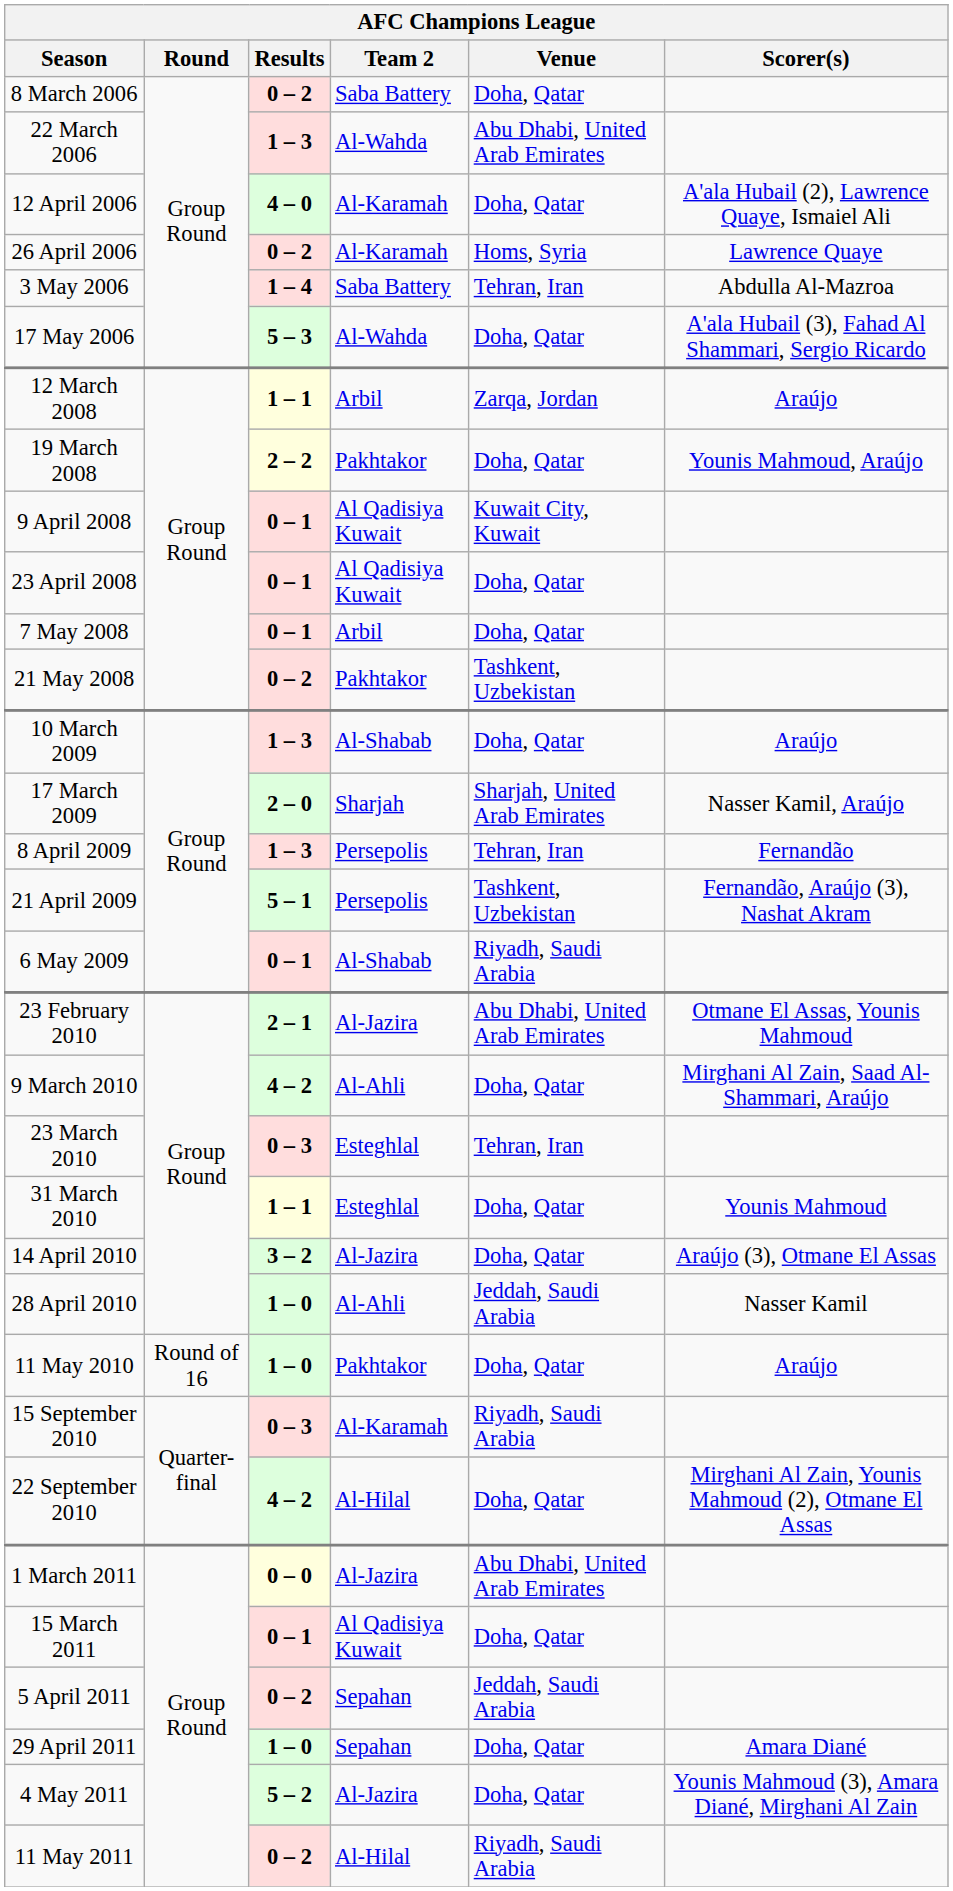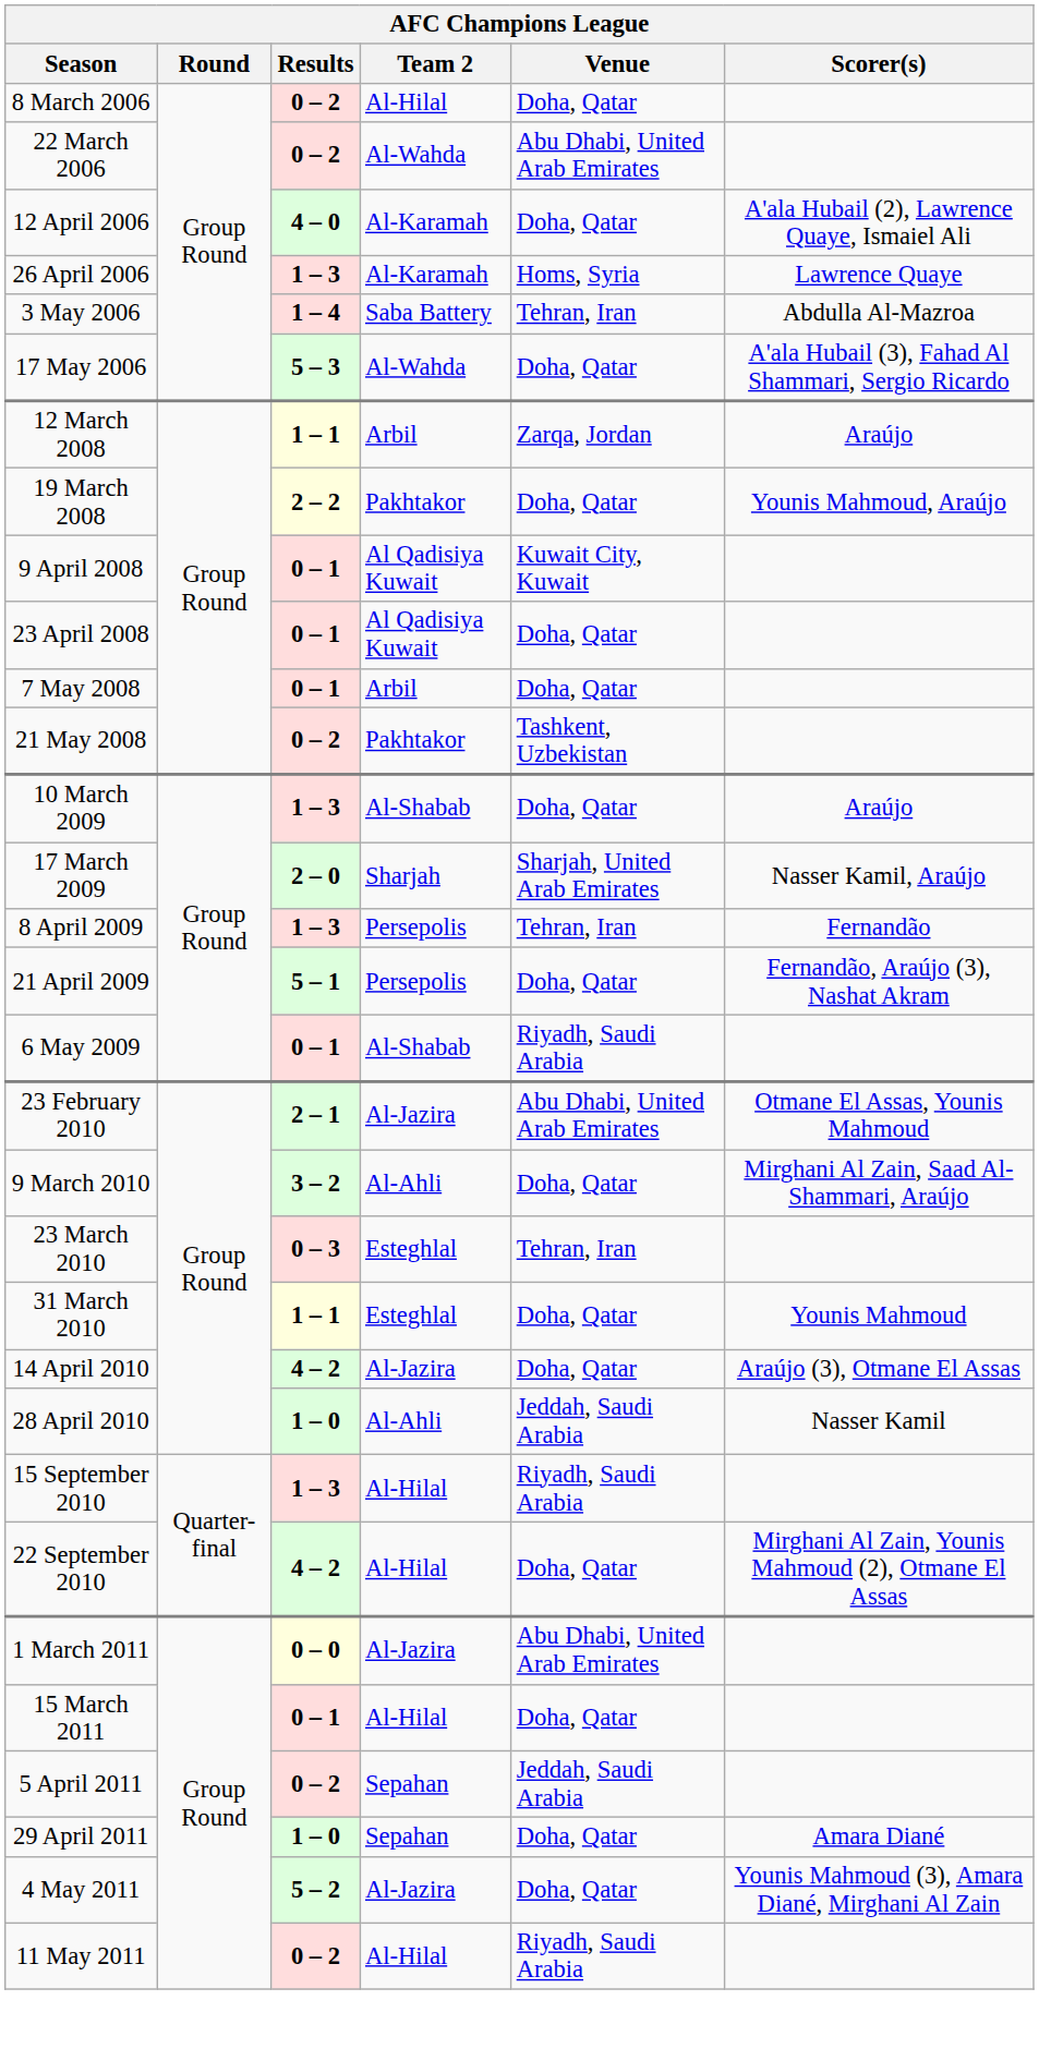 <table class="wikitable collapsible" style="width:53%; text-align:center; font-size:91% style="border: darkgray">
 <tr>
 <th colspan=6>AFC Champions League</th>
 </tr>
 <tr>
 <th>Season</th>
 <th>Round</th>
 <th>Results</th>
 <th>Team 2</th>
 <th>Venue</th>
 <th>Scorer(s)</th>
 </tr>
 <tr>
 <td>8 March 2006</td>
 <td rowspan=6>Group Round</td>
 <td bgcolor=#ffdddd><strong>0 – 2</strong></td>
-<td align=left> <a href='#'>Saba Battery</a></td>
+<td align=left> <a href='#'>Al-Hilal</a></td>
 <td align=left><a href='#'>Doha</a>, <a href='#'>Qatar</a></td>
 <td></td>
 </tr>
 <tr>
 <td>22 March 2006</td>
-<td bgcolor=#ffdddd><strong>1 – 3</strong></td>
+<td bgcolor=#ffdddd><strong>0 – 2</strong></td>
 <td align=left> <a href='#'>Al-Wahda</a></td>
 <td align=left><a href='#'>Abu Dhabi</a>, <a href='#'>United Arab Emirates</a></td>
 <td></td>
 </tr>
 <tr>
 <td>12 April 2006</td>
 <td bgcolor=#ddffdd><strong>4 – 0</strong></td>
 <td align=left> <a href='#'>Al-Karamah</a></td>
 <td align=left><a href='#'>Doha</a>, <a href='#'>Qatar</a></td>
 <td><a href='#'>A'ala Hubail</a> (2), <a href='#'>Lawrence Quaye</a>, Ismaiel Ali</td>
 </tr>
 <tr>
 <td>26 April 2006</td>
-<td bgcolor=#ffdddd><strong>0 – 2</strong></td>
+<td bgcolor=#ffdddd><strong>1 – 3</strong></td>
 <td align=left> <a href='#'>Al-Karamah</a></td>
 <td align=left><a href='#'>Homs</a>, <a href='#'>Syria</a></td>
 <td><a href='#'>Lawrence Quaye</a></td>
 </tr>
 <tr>
 <td>3 May 2006</td>
 <td bgcolor=#ffdddd><strong>1 – 4</strong></td>
 <td align=left> <a href='#'>Saba Battery</a></td>
 <td align=left><a href='#'>Tehran</a>, <a href='#'>Iran</a></td>
 <td>Abdulla Al-Mazroa</td>
 </tr>
 <tr style="border-bottom:2px solid gray;">
 <td>17 May 2006</td>
 <td bgcolor=#ddffdd><strong>5 – 3</strong></td>
 <td align=left> <a href='#'>Al-Wahda</a></td>
 <td align=left><a href='#'>Doha</a>, <a href='#'>Qatar</a></td>
 <td><a href='#'>A'ala Hubail</a> (3), <a href='#'>Fahad Al Shammari</a>, <a href='#'>Sergio Ricardo</a></td>
 </tr>
 <tr>
 <td>12 March 2008</td>
 <td rowspan=6>Group Round</td>
 <td bgcolor=#ffffdd><strong>1 – 1</strong></td>
 <td align=left> <a href='#'>Arbil</a></td>
 <td align=left><a href='#'>Zarqa</a>, <a href='#'>Jordan</a></td>
 <td><a href='#'>Araújo</a></td>
 </tr>
 <tr>
 <td>19 March 2008</td>
 <td bgcolor=#ffffdd><strong>2 – 2</strong></td>
 <td align=left> <a href='#'>Pakhtakor</a></td>
 <td align=left><a href='#'>Doha</a>, <a href='#'>Qatar</a></td>
 <td><a href='#'>Younis Mahmoud</a>, <a href='#'>Araújo</a></td>
 </tr>
 <tr>
 <td>9 April 2008</td>
 <td bgcolor=#ffdddd><strong>0 – 1</strong></td>
 <td align=left> <a href='#'>Al Qadisiya Kuwait</a></td>
 <td align=left><a href='#'>Kuwait City</a>, <a href='#'>Kuwait</a></td>
 <td></td>
 </tr>
 <tr>
 <td>23 April 2008</td>
 <td bgcolor=#ffdddd><strong>0 – 1</strong></td>
 <td align=left> <a href='#'>Al Qadisiya Kuwait</a></td>
 <td align=left><a href='#'>Doha</a>, <a href='#'>Qatar</a></td>
 <td></td>
 </tr>
 <tr>
 <td>7 May 2008</td>
 <td bgcolor=#ffdddd><strong>0 – 1</strong></td>
 <td align=left> <a href='#'>Arbil</a></td>
 <td align=left><a href='#'>Doha</a>, <a href='#'>Qatar</a></td>
 <td></td>
 </tr>
 <tr style="border-bottom:2px solid gray;">
 <td>21 May 2008</td>
 <td bgcolor=#ffdddd><strong>0 – 2</strong></td>
 <td align=left> <a href='#'>Pakhtakor</a></td>
 <td align=left><a href='#'>Tashkent</a>, <a href='#'>Uzbekistan</a></td>
 <td></td>
 </tr>
 <tr>
 <td>10 March 2009</td>
 <td rowspan=5>Group Round</td>
 <td bgcolor=#ffdddd><strong>1 – 3</strong></td>
 <td align=left> <a href='#'>Al-Shabab</a></td>
 <td align=left><a href='#'>Doha</a>, <a href='#'>Qatar</a></td>
 <td><a href='#'>Araújo</a></td>
 </tr>
 <tr>
 <td>17 March 2009</td>
 <td bgcolor=#ddffdd><strong>2 – 0</strong></td>
 <td align=left> <a href='#'>Sharjah</a></td>
 <td align=left><a href='#'>Sharjah</a>, <a href='#'>United Arab Emirates</a></td>
 <td>Nasser Kamil, <a href='#'>Araújo</a></td>
 </tr>
 <tr>
 <td>8 April 2009</td>
 <td bgcolor=#ffdddd><strong>1 – 3</strong></td>
 <td align=left> <a href='#'>Persepolis</a></td>
 <td align=left><a href='#'>Tehran</a>, <a href='#'>Iran</a></td>
 <td><a href='#'>Fernandão</a></td>
 </tr>
 <tr>
 <td>21 April 2009</td>
 <td bgcolor=#ddffdd><strong>5 – 1</strong></td>
 <td align=left> <a href='#'>Persepolis</a></td>
-<td align=left><a href='#'>Tashkent</a>, <a href='#'>Uzbekistan</a></td>
+<td align=left><a href='#'>Doha</a>, <a href='#'>Qatar</a></td>
 <td><a href='#'>Fernandão</a>, <a href='#'>Araújo</a> (3), <a href='#'>Nashat Akram</a></td>
 </tr>
 <tr style="border-bottom:2px solid gray;">
 <td>6 May 2009</td>
 <td bgcolor=#ffdddd><strong>0 – 1</strong></td>
 <td align=left> <a href='#'>Al-Shabab</a></td>
 <td align=left><a href='#'>Riyadh</a>, <a href='#'>Saudi Arabia</a></td>
 <td></td>
 </tr>
 <tr>
 <td>23 February 2010</td>
 <td rowspan=6>Group Round</td>
 <td bgcolor=#ddffdd><strong>2 – 1</strong></td>
 <td align=left> <a href='#'>Al-Jazira</a></td>
 <td align=left><a href='#'>Abu Dhabi</a>, <a href='#'>United Arab Emirates</a></td>
 <td><a href='#'>Otmane El Assas</a>, <a href='#'>Younis Mahmoud</a></td>
 </tr>
 <tr>
 <td>9 March 2010</td>
-<td bgcolor=#ddffdd><strong>4 – 2</strong></td>
+<td bgcolor=#ddffdd><strong>3 – 2</strong></td>
 <td align=left> <a href='#'>Al-Ahli</a></td>
 <td align=left><a href='#'>Doha</a>, <a href='#'>Qatar</a></td>
 <td><a href='#'>Mirghani Al Zain</a>, <a href='#'>Saad Al-Shammari</a>, <a href='#'>Araújo</a></td>
 </tr>
 <tr>
 <td>23 March 2010</td>
 <td bgcolor=#ffdddd><strong>0 – 3</strong></td>
 <td align=left> <a href='#'>Esteghlal</a></td>
 <td align=left><a href='#'>Tehran</a>, <a href='#'>Iran</a></td>
 <td></td>
 </tr>
 <tr>
 <td>31 March 2010</td>
 <td bgcolor=#ffffdd><strong>1 – 1</strong></td>
 <td align=left> <a href='#'>Esteghlal</a></td>
 <td align=left><a href='#'>Doha</a>, <a href='#'>Qatar</a></td>
 <td><a href='#'>Younis Mahmoud</a></td>
 </tr>
 <tr>
 <td>14 April 2010</td>
-<td bgcolor=#ddffdd><strong>3 – 2</strong></td>
+<td bgcolor=#ddffdd><strong>4 – 2</strong></td>
 <td align=left> <a href='#'>Al-Jazira</a></td>
 <td align=left><a href='#'>Doha</a>, <a href='#'>Qatar</a></td>
 <td><a href='#'>Araújo</a> (3), <a href='#'>Otmane El Assas</a></td>
 </tr>
 <tr>
 <td>28 April 2010</td>
 <td bgcolor=#ddffdd><strong>1 – 0</strong></td>
 <td align=left> <a href='#'>Al-Ahli</a></td>
 <td align=left><a href='#'>Jeddah</a>, <a href='#'>Saudi Arabia</a></td>
 <td>Nasser Kamil</td>
 </tr>
 <tr>
-<td>11 May 2010</td>
-<td rowspan=1>Round of 16</td>
-<td bgcolor=#ddffdd><strong>1 – 0</strong></td>
-<td align=left> <a href='#'>Pakhtakor</a></td>
-<td align=left><a href='#'>Doha</a>, <a href='#'>Qatar</a></td>
-<td><a href='#'>Araújo</a></td>
-</tr>
-<tr>
 <td>15 September 2010</td>
 <td rowspan=2>Quarter-final</td>
-<td bgcolor=#ffdddd><strong>0 – 3</strong></td>
-<td align=left> <a href='#'>Al-Karamah</a></td>
+<td bgcolor=#ffdddd><strong>1 – 3</strong></td>
+<td align=left> <a href='#'>Al-Hilal</a></td>
 <td align=left><a href='#'>Riyadh</a>, <a href='#'>Saudi Arabia</a></td>
 <td></td>
 </tr>
 <tr style="border-bottom:2px solid gray;">
 <td>22 September 2010</td>
 <td bgcolor=#ddffdd><strong>4 – 2</strong></td>
 <td align=left> <a href='#'>Al-Hilal</a></td>
 <td align=left><a href='#'>Doha</a>, <a href='#'>Qatar</a></td>
 <td><a href='#'>Mirghani Al Zain</a>, <a href='#'>Younis Mahmoud</a> (2), <a href='#'>Otmane El Assas</a></td>
 </tr>
 <tr>
 <td>1 March 2011</td>
 <td rowspan=6>Group Round</td>
 <td bgcolor=#ffffdd><strong>0 – 0</strong></td>
 <td align=left> <a href='#'>Al-Jazira</a></td>
 <td align=left><a href='#'>Abu Dhabi</a>, <a href='#'>United Arab Emirates</a></td>
 <td></td>
 </tr>
 <tr>
 <td>15 March 2011</td>
 <td bgcolor=#ffdddd><strong>0 – 1</strong></td>
-<td align=left> <a href='#'>Al Qadisiya Kuwait</a></td>
+<td align=left> <a href='#'>Al-Hilal</a></td>
 <td align=left><a href='#'>Doha</a>, <a href='#'>Qatar</a></td>
 <td></td>
 </tr>
 <tr>
 <td>5 April 2011</td>
 <td bgcolor=#ffdddd><strong>0 – 2</strong></td>
 <td align=left> <a href='#'>Sepahan</a></td>
 <td align=left><a href='#'>Jeddah</a>, <a href='#'>Saudi Arabia</a></td>
 <td></td>
 </tr>
 <tr>
 <td>29 April 2011</td>
 <td bgcolor=#ddffdd><strong>1 – 0</strong></td>
 <td align=left> <a href='#'>Sepahan</a></td>
 <td align=left><a href='#'>Doha</a>, <a href='#'>Qatar</a></td>
 <td><a href='#'>Amara Diané</a></td>
 </tr>
 <tr>
 <td>4 May 2011</td>
 <td bgcolor=#ddffdd><strong>5 – 2</strong></td>
 <td align=left> <a href='#'>Al-Jazira</a></td>
 <td align=left><a href='#'>Doha</a>, <a href='#'>Qatar</a></td>
 <td><a href='#'>Younis Mahmoud</a> (3), <a href='#'>Amara Diané</a>, <a href='#'>Mirghani Al Zain</a></td>
 </tr>
 <tr>
 <td>11 May 2011</td>
 <td bgcolor=#ffdddd><strong>0 – 2</strong></td>
 <td align=left> <a href='#'>Al-Hilal</a></td>
 <td align=left><a href='#'>Riyadh</a>, <a href='#'>Saudi Arabia</a></td>
 <td></td>
 </tr>
 </table>
